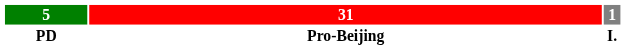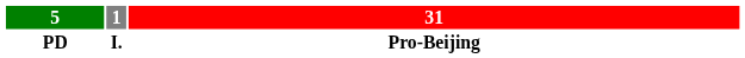 <table style="width:50%; text-align:center;">
 <tr style="color:white;">
 <td style="background:green; width:13.51%;"><strong>5</strong></td>
+<td style="background:gray; width:2.7%;"><strong>1</strong></td>
 <td style="background:red; width:83.78%;"><strong>31</strong></td>
-<td style="background:gray; width:2.7%;"><strong>1</strong></td>
 </tr>
 <tr>
 <td><span><strong>PD</strong></span></td>
+<td><span><strong>I.</strong></span></td>
 <td><span><strong>Pro-Beijing</strong></span></td>
-<td><span><strong>I.</strong></span></td>
 </tr>
 </table>
